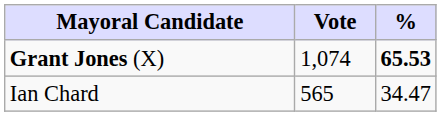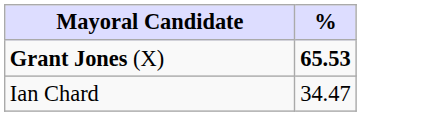 <table class="wikitable">
 <tr>
 <th style="background:#ddf; width:200px;">Mayoral Candidate</th>
-<th style="background:#ddf; width:50px;">Vote</th>
 <th style="background:#ddf; width:30px;">%</th>
 </tr>
 <tr>
 <td><strong>Grant Jones</strong> (X)</td>
-<td>1,074</td>
 <td><strong>65.53</strong></td>
 </tr>
 <tr>
 <td>Ian Chard</td>
-<td>565</td>
 <td>34.47</td>
 </tr>
 </table>
